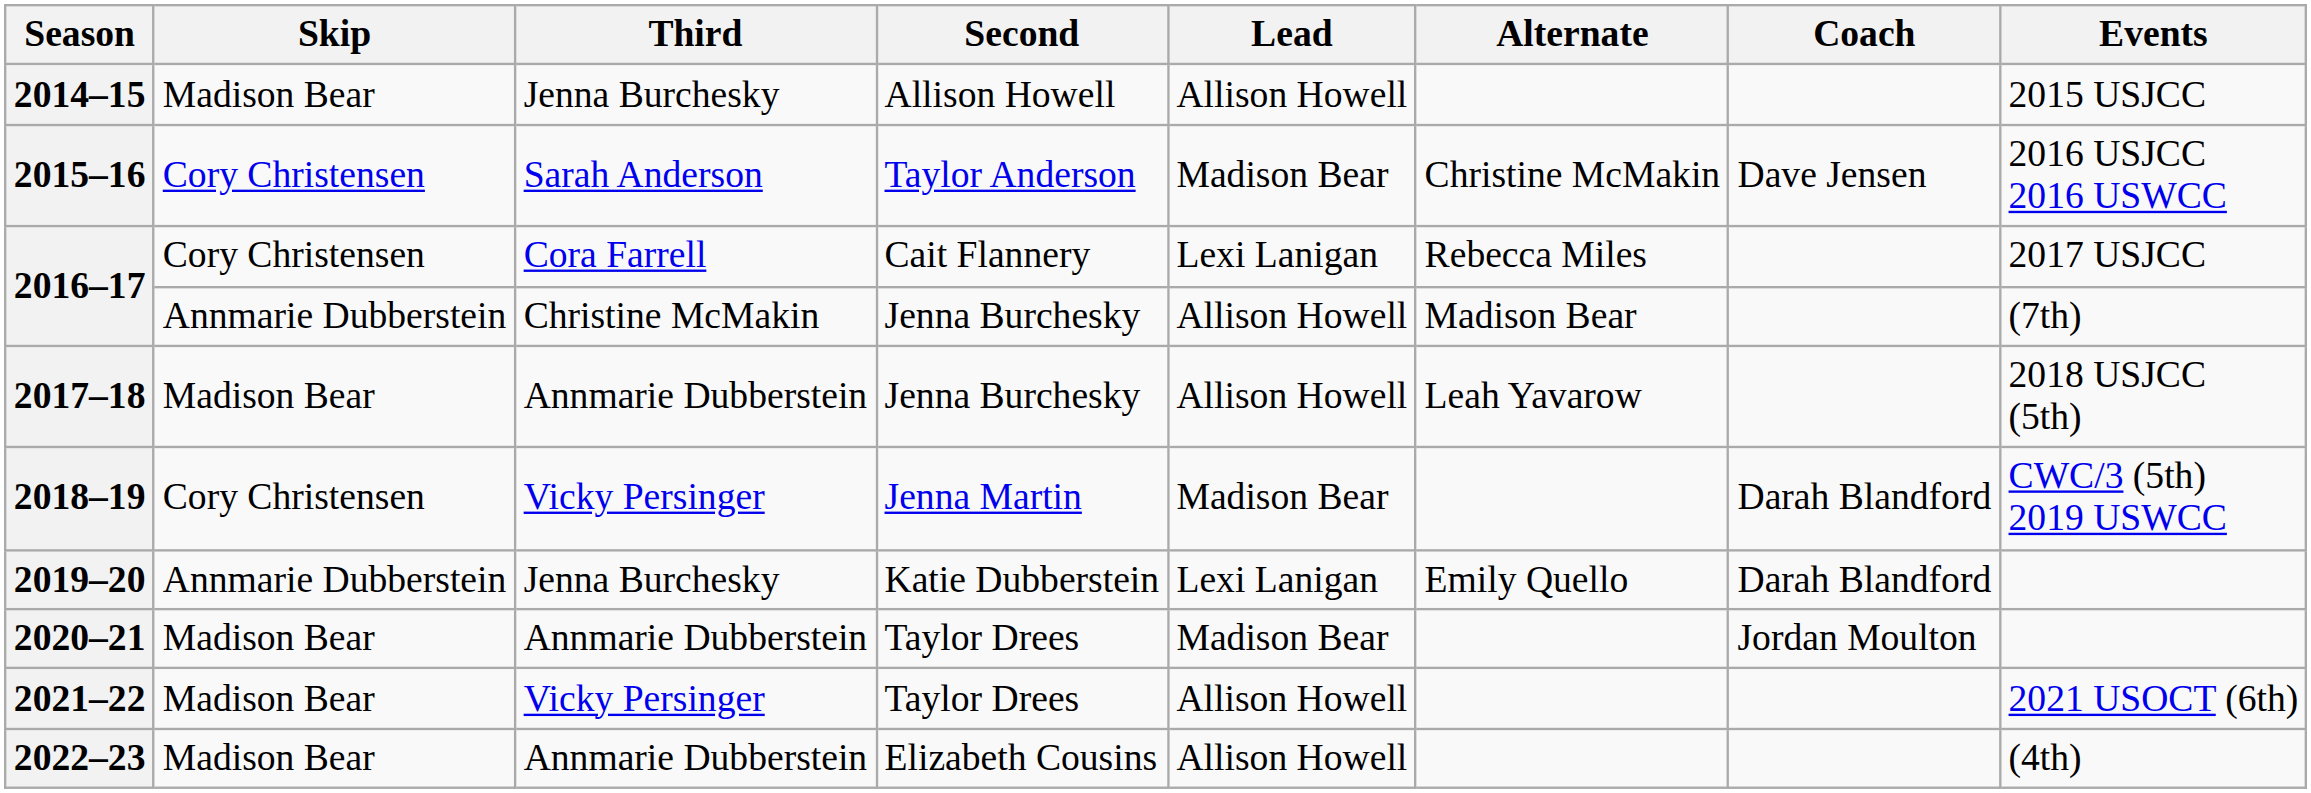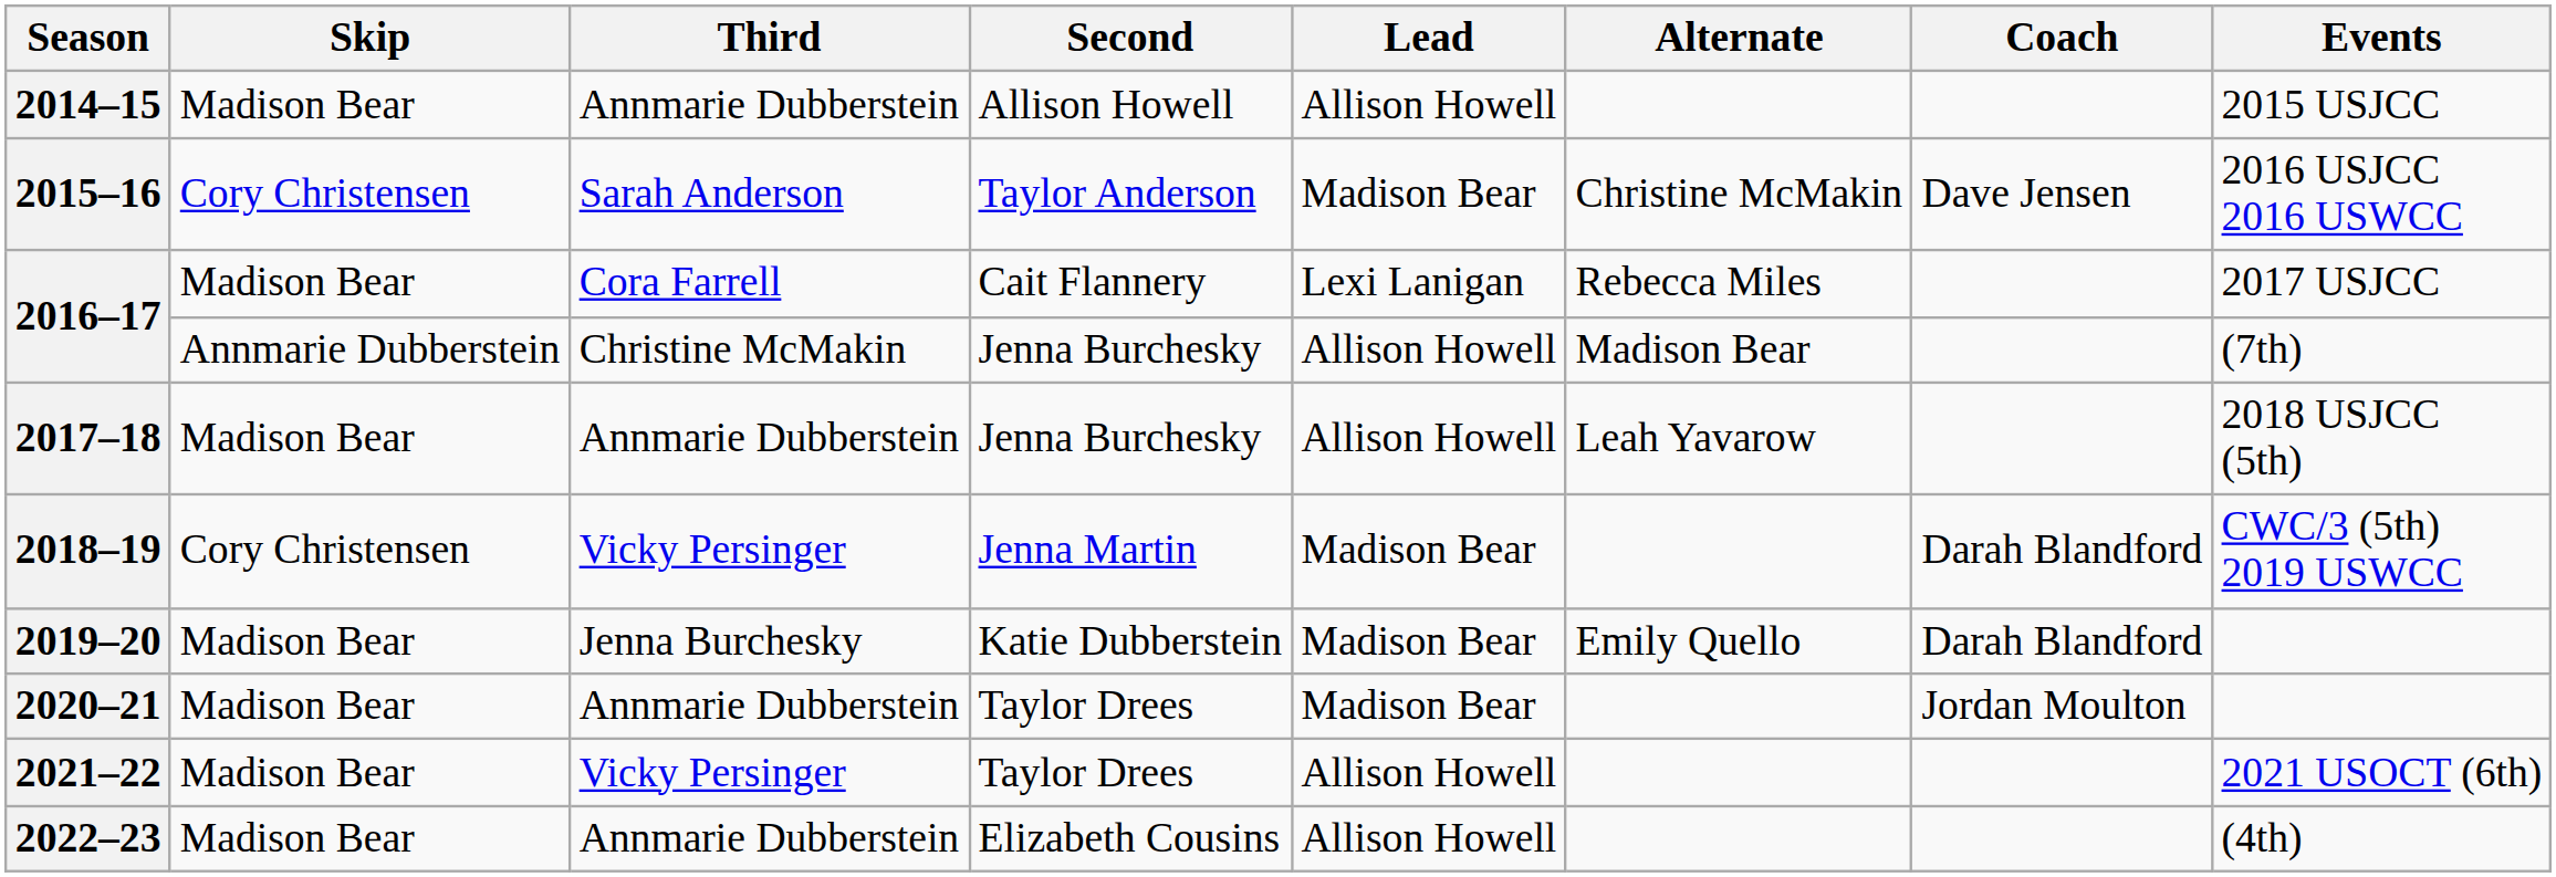 <table class="wikitable">
 <tr>
 <th scope="col">Season</th>
 <th scope="col">Skip</th>
 <th scope="col">Third</th>
 <th scope="col">Second</th>
 <th scope="col">Lead</th>
 <th scope="col">Alternate</th>
 <th scope="col">Coach</th>
 <th scope="col">Events</th>
 </tr>
 <tr>
 <th scope="row">2014–15</th>
 <td>Madison Bear</td>
-<td>Jenna Burchesky</td>
+<td>Annmarie Dubberstein</td>
 <td>Allison Howell</td>
 <td>Allison Howell</td>
 <td></td>
 <td></td>
 <td>2015 USJCC </td>
 </tr>
 <tr>
 <th scope="row">2015–16</th>
 <td><a href='#'>Cory Christensen</a></td>
 <td><a href='#'>Sarah Anderson</a></td>
 <td><a href='#'>Taylor Anderson</a></td>
 <td>Madison Bear</td>
 <td>Christine McMakin</td>
 <td>Dave Jensen</td>
 <td>2016 USJCC <br><a href='#'>2016 USWCC</a> <br> </td>
 </tr>
 <tr>
 <th scope="row" rowspan="2">2016–17</th>
-<td>Cory Christensen</td>
+<td>Madison Bear</td>
 <td><a href='#'>Cora Farrell</a></td>
 <td>Cait Flannery</td>
 <td>Lexi Lanigan</td>
 <td>Rebecca Miles</td>
 <td></td>
 <td>2017 USJCC </td>
 </tr>
 <tr>
 <td>Annmarie Dubberstein</td>
 <td>Christine McMakin</td>
 <td>Jenna Burchesky</td>
 <td>Allison Howell</td>
 <td>Madison Bear</td>
 <td></td>
 <td> (7th)</td>
 </tr>
 <tr>
 <th scope="row">2017–18</th>
 <td>Madison Bear</td>
 <td>Annmarie Dubberstein</td>
 <td>Jenna Burchesky</td>
 <td>Allison Howell</td>
 <td>Leah Yavarow</td>
 <td></td>
 <td>2018 USJCC <br> (5th)</td>
 </tr>
 <tr>
 <th scope="row">2018–19</th>
 <td>Cory Christensen</td>
 <td><a href='#'>Vicky Persinger</a></td>
 <td><a href='#'>Jenna Martin</a></td>
 <td>Madison Bear</td>
 <td></td>
 <td>Darah Blandford</td>
 <td><a href='#'>CWC/3</a> (5th)<br><a href='#'>2019 USWCC</a> </td>
 </tr>
 <tr>
 <th scope="row">2019–20</th>
-<td>Annmarie Dubberstein</td>
+<td>Madison Bear</td>
 <td>Jenna Burchesky</td>
 <td>Katie Dubberstein</td>
-<td>Lexi Lanigan</td>
+<td>Madison Bear</td>
 <td>Emily Quello</td>
 <td>Darah Blandford</td>
 <td></td>
 </tr>
 <tr>
 <th scope="row">2020–21</th>
 <td>Madison Bear</td>
 <td>Annmarie Dubberstein</td>
 <td>Taylor Drees</td>
 <td>Madison Bear</td>
 <td></td>
 <td>Jordan Moulton</td>
 <td> </td>
 </tr>
 <tr>
 <th scope="row">2021–22</th>
 <td>Madison Bear</td>
 <td><a href='#'>Vicky Persinger</a></td>
 <td>Taylor Drees</td>
 <td>Allison Howell</td>
 <td></td>
 <td></td>
 <td><a href='#'>2021 USOCT</a> (6th)</td>
 </tr>
 <tr>
 <th scope="row">2022–23</th>
 <td>Madison Bear</td>
 <td>Annmarie Dubberstein</td>
 <td>Elizabeth Cousins</td>
 <td>Allison Howell</td>
 <td></td>
 <td></td>
 <td> (4th)</td>
 </tr>
 </table>
